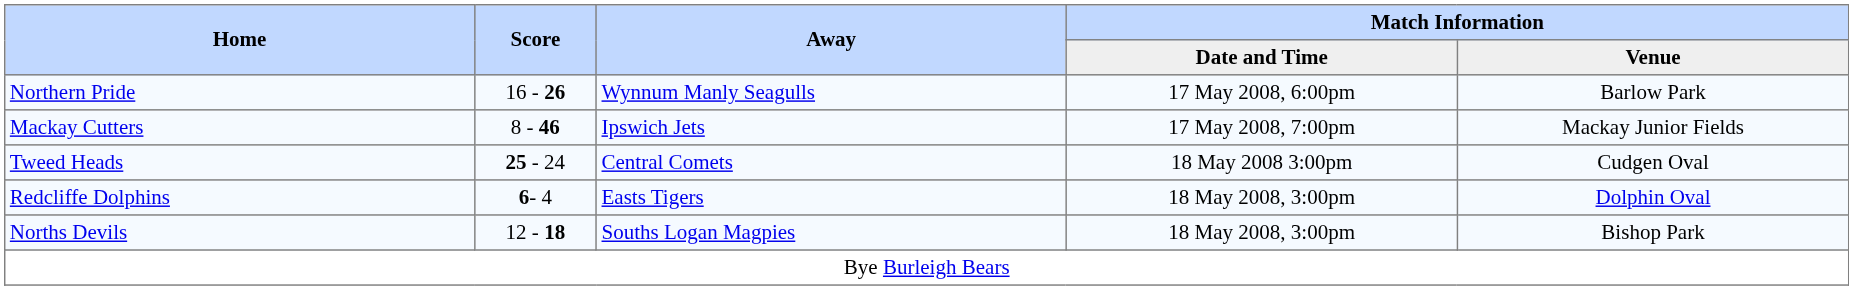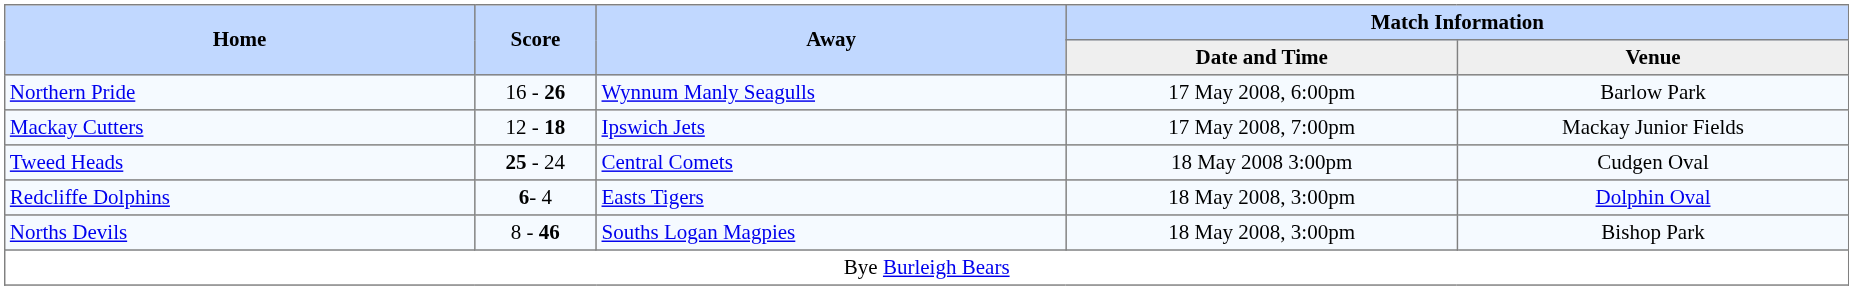 <table border=1 style="border-collapse:collapse; font-size:90%; text-align:center;" cellpadding=3 cellspacing=0>
 <tr bgcolor=#C1D8FF>
 <th rowspan=2 width=12%>Home</th>
 <th rowspan=2 width=3%>Score</th>
 <th rowspan=2 width=12%>Away</th>
 <th colspan=5>Match Information</th>
 </tr>
 <tr bgcolor=#EFEFEF>
 <th width=10%>Date and Time</th>
 <th width=10%>Venue</th>
 </tr>
 <tr bgcolor=#F5FAFF>
 <td align=left> <a href='#'>Northern Pride</a></td>
 <td>16 - <strong>26</strong></td>
 <td align=left> <a href='#'>Wynnum Manly Seagulls</a></td>
 <td>17 May 2008, 6:00pm</td>
 <td>Barlow Park</td>
 </tr>
 <tr bgcolor=#F5FAFF>
 <td align=left> <a href='#'>Mackay Cutters</a></td>
-<td>8 - <strong>46</strong></td>
+<td>12 - <strong>18</strong></td>
 <td align=left> <a href='#'>Ipswich Jets</a></td>
 <td>17 May 2008, 7:00pm</td>
 <td>Mackay Junior Fields</td>
 </tr>
 <tr bgcolor=#F5FAFF>
 <td align=left> <a href='#'>Tweed Heads</a></td>
 <td><strong>25</strong> - 24</td>
 <td align=left> <a href='#'>Central Comets</a></td>
 <td>18 May 2008 3:00pm</td>
 <td>Cudgen Oval</td>
 </tr>
 <tr bgcolor=#F5FAFF>
 <td align=left> <a href='#'>Redcliffe Dolphins</a></td>
 <td><strong>6</strong>- 4</td>
 <td align=left> <a href='#'>Easts Tigers</a></td>
 <td>18 May 2008, 3:00pm</td>
 <td><a href='#'>Dolphin Oval</a></td>
 </tr>
 <tr bgcolor=#F5FAFF>
 <td align=left> <a href='#'>Norths Devils</a></td>
-<td>12 - <strong>18</strong></td>
+<td>8 - <strong>46</strong></td>
 <td align=left> <a href='#'>Souths Logan Magpies</a></td>
 <td>18 May 2008, 3:00pm</td>
 <td>Bishop Park</td>
 </tr>
 <tr>
 <td colspan=5>Bye  <a href='#'>Burleigh Bears</a></td>
 </tr>
 </table>
